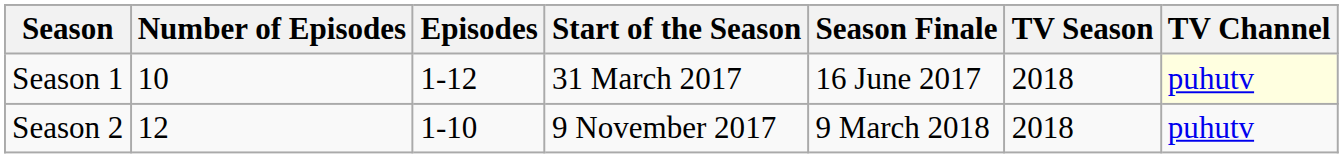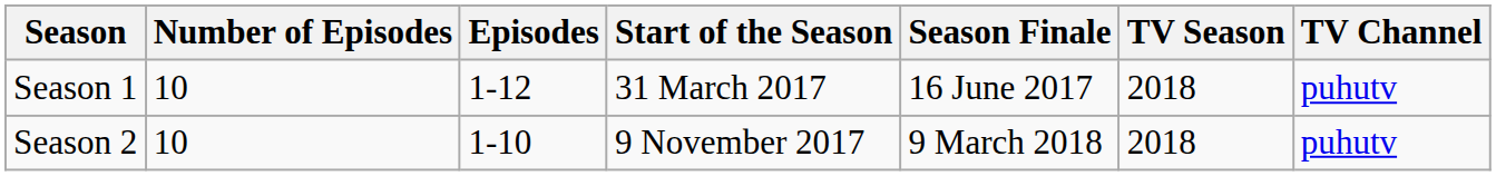 <table class="wikitable">
 <tr>
 <th>Season</th>
 <th>Number of Episodes</th>
 <th>Episodes</th>
 <th>Start of the Season</th>
 <th>Season Finale</th>
 <th>TV Season</th>
 <th>TV Channel</th>
 </tr>
 <tr>
 <td>Season 1</td>
 <td>10</td>
 <td>1-12</td>
 <td>31 March 2017</td>
 <td>16 June 2017</td>
 <td>2018</td>
-<td style="background: lightyellow;"><a href='#'>puhutv</a></td>
+<td><a href='#'>puhutv</a></td>
 </tr>
 <tr>
 <td>Season 2</td>
-<td>12</td>
+<td>10</td>
 <td>1-10</td>
 <td>9 November 2017</td>
 <td>9 March 2018</td>
 <td>2018</td>
 <td><a href='#'>puhutv</a></td>
 </tr>
 </table>
